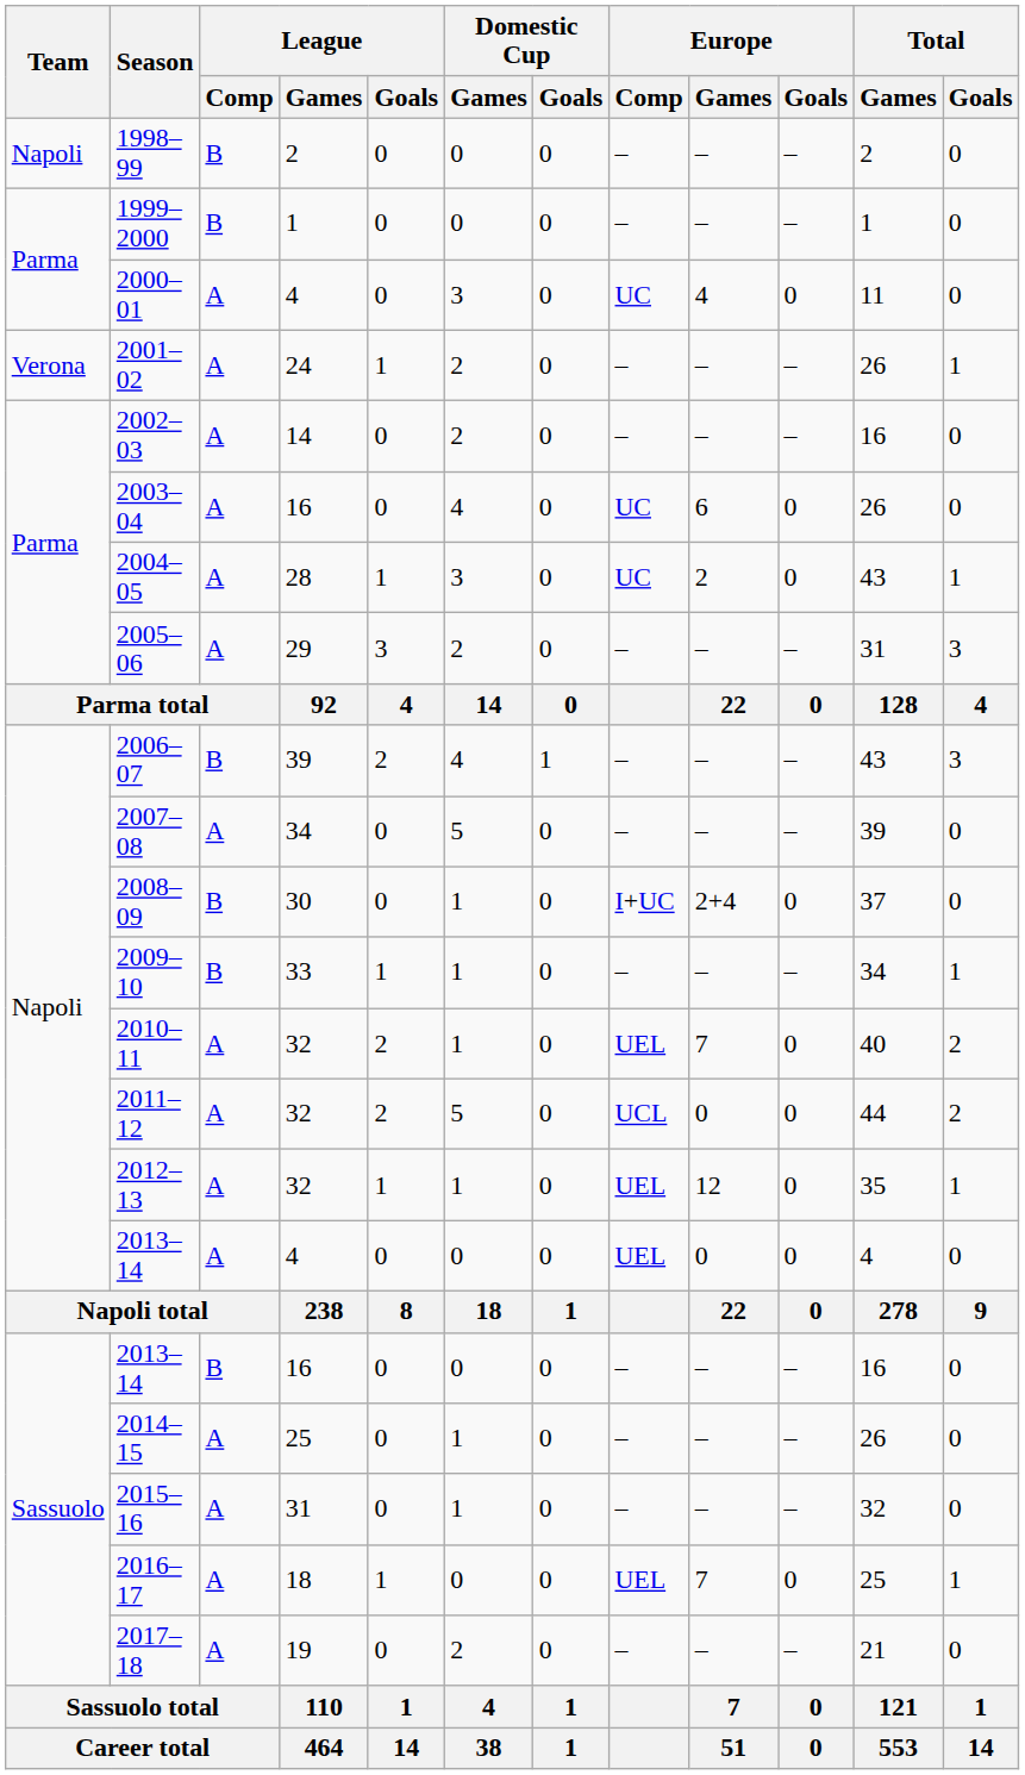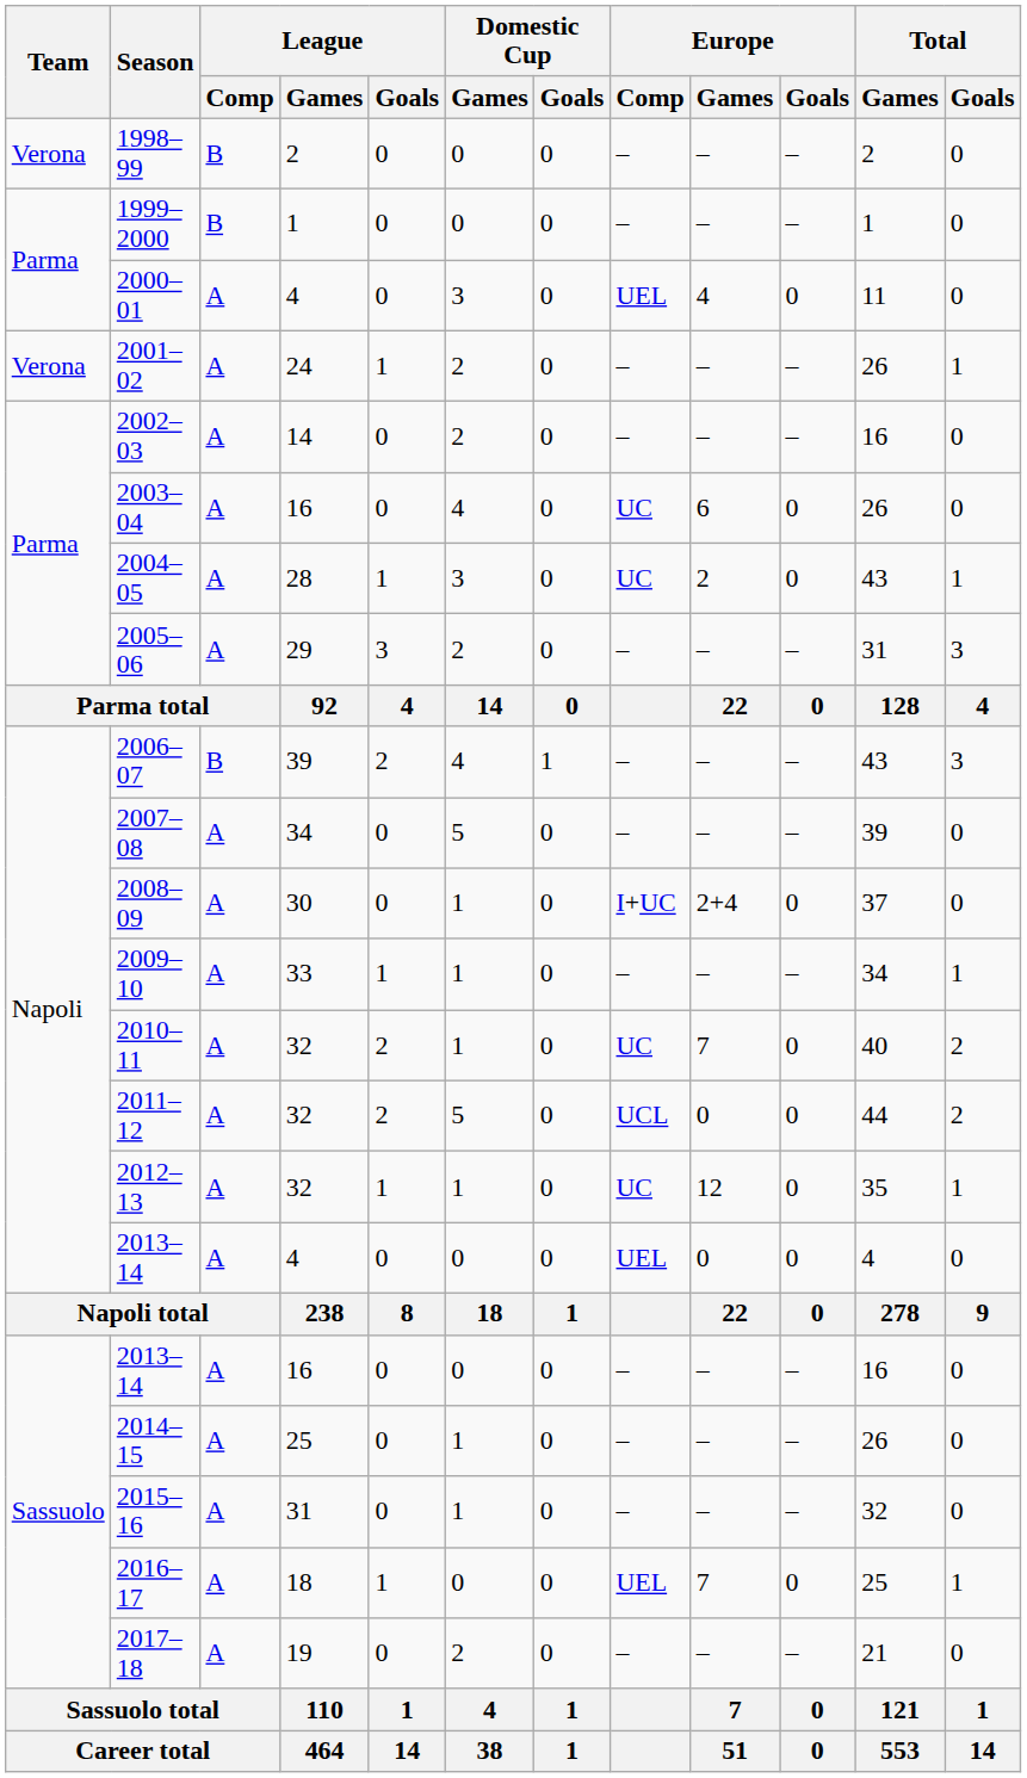 <table class="wikitable">
 <tr>
 <th rowspan="2">Team</th>
 <th rowspan="2">Season</th>
 <th colspan="3">League</th>
 <th colspan="2">Domestic Cup</th>
 <th colspan="3">Europe</th>
 <th colspan="2">Total</th>
 </tr>
 <tr>
 <th>Comp</th>
 <th>Games</th>
 <th>Goals</th>
 <th>Games</th>
 <th>Goals</th>
 <th>Comp</th>
 <th>Games</th>
 <th>Goals</th>
 <th>Games</th>
 <th>Goals</th>
 </tr>
 <tr>
-<td><a href='#'>Napoli</a></td>
+<td><a href='#'>Verona</a></td>
 <td><a href='#'>1998–99</a></td>
 <td><a href='#'>B</a></td>
 <td>2</td>
 <td>0</td>
 <td>0</td>
 <td>0</td>
 <td>–</td>
 <td>–</td>
 <td>–</td>
 <td>2</td>
 <td>0</td>
 </tr>
 <tr>
 <td rowspan="2"><a href='#'>Parma</a></td>
 <td><a href='#'>1999–2000</a></td>
 <td><a href='#'>B</a></td>
 <td>1</td>
 <td>0</td>
 <td>0</td>
 <td>0</td>
 <td>–</td>
 <td>–</td>
 <td>–</td>
 <td>1</td>
 <td>0</td>
 </tr>
 <tr>
 <td><a href='#'>2000–01</a></td>
 <td><a href='#'>A</a></td>
 <td>4</td>
 <td>0</td>
 <td>3</td>
 <td>0</td>
-<td><a href='#'>UC</a></td>
+<td><a href='#'>UEL</a></td>
 <td>4</td>
 <td>0</td>
 <td>11</td>
 <td>0</td>
 </tr>
 <tr>
 <td><a href='#'>Verona</a></td>
 <td><a href='#'>2001–02</a></td>
 <td><a href='#'>A</a></td>
 <td>24</td>
 <td>1</td>
 <td>2</td>
 <td>0</td>
 <td>–</td>
 <td>–</td>
 <td>–</td>
 <td>26</td>
 <td>1</td>
 </tr>
 <tr>
 <td rowspan="4"><a href='#'>Parma</a></td>
 <td><a href='#'>2002–03</a></td>
 <td><a href='#'>A</a></td>
 <td>14</td>
 <td>0</td>
 <td>2</td>
 <td>0</td>
 <td>–</td>
 <td>–</td>
 <td>–</td>
 <td>16</td>
 <td>0</td>
 </tr>
 <tr>
 <td><a href='#'>2003–04</a></td>
 <td><a href='#'>A</a></td>
 <td>16</td>
 <td>0</td>
 <td>4</td>
 <td>0</td>
 <td><a href='#'>UC</a></td>
 <td>6</td>
 <td>0</td>
 <td>26</td>
 <td>0</td>
 </tr>
 <tr>
 <td><a href='#'>2004–05</a></td>
 <td><a href='#'>A</a></td>
 <td>28</td>
 <td>1</td>
 <td>3</td>
 <td>0</td>
 <td><a href='#'>UC</a></td>
 <td>2</td>
 <td>0</td>
 <td>43</td>
 <td>1</td>
 </tr>
 <tr>
 <td><a href='#'>2005–06</a></td>
 <td><a href='#'>A</a></td>
 <td>29</td>
 <td>3</td>
 <td>2</td>
 <td>0</td>
 <td>–</td>
 <td>–</td>
 <td>–</td>
 <td>31</td>
 <td>3</td>
 </tr>
 <tr>
 <th colspan="3">Parma total</th>
 <th>92</th>
 <th>4</th>
 <th>14</th>
 <th>0</th>
 <th></th>
 <th>22</th>
 <th>0</th>
 <th>128</th>
 <th>4</th>
 </tr>
 <tr>
 <td rowspan="8">Napoli</td>
 <td><a href='#'>2006–07</a></td>
 <td><a href='#'>B</a></td>
 <td>39</td>
 <td>2</td>
 <td>4</td>
 <td>1</td>
 <td>–</td>
 <td>–</td>
 <td>–</td>
 <td>43</td>
 <td>3</td>
 </tr>
 <tr>
 <td><a href='#'>2007–08</a></td>
 <td><a href='#'>A</a></td>
 <td>34</td>
 <td>0</td>
 <td>5</td>
 <td>0</td>
 <td>–</td>
 <td>–</td>
 <td>–</td>
 <td>39</td>
 <td>0</td>
 </tr>
 <tr>
 <td><a href='#'>2008–09</a></td>
-<td><a href='#'>B</a></td>
+<td><a href='#'>A</a></td>
 <td>30</td>
 <td>0</td>
 <td>1</td>
 <td>0</td>
 <td><a href='#'>I</a>+<a href='#'>UC</a></td>
 <td>2+4</td>
 <td>0</td>
 <td>37</td>
 <td>0</td>
 </tr>
 <tr>
 <td><a href='#'>2009–10</a></td>
-<td><a href='#'>B</a></td>
+<td><a href='#'>A</a></td>
 <td>33</td>
 <td>1</td>
 <td>1</td>
 <td>0</td>
 <td>–</td>
 <td>–</td>
 <td>–</td>
 <td>34</td>
 <td>1</td>
 </tr>
 <tr>
 <td><a href='#'>2010–11</a></td>
 <td><a href='#'>A</a></td>
 <td>32</td>
 <td>2</td>
 <td>1</td>
 <td>0</td>
-<td><a href='#'>UEL</a></td>
+<td><a href='#'>UC</a></td>
 <td>7</td>
 <td>0</td>
 <td>40</td>
 <td>2</td>
 </tr>
 <tr>
 <td><a href='#'>2011–12</a></td>
 <td><a href='#'>A</a></td>
 <td>32</td>
 <td>2</td>
 <td>5</td>
 <td>0</td>
 <td><a href='#'>UCL</a></td>
 <td>0</td>
 <td>0</td>
 <td>44</td>
 <td>2</td>
 </tr>
 <tr>
 <td><a href='#'>2012–13</a></td>
 <td><a href='#'>A</a></td>
 <td>32</td>
 <td>1</td>
 <td>1</td>
 <td>0</td>
-<td><a href='#'>UEL</a></td>
+<td><a href='#'>UC</a></td>
 <td>12</td>
 <td>0</td>
 <td>35</td>
 <td>1</td>
 </tr>
 <tr>
 <td><a href='#'>2013–14</a></td>
 <td><a href='#'>A</a></td>
 <td>4</td>
 <td>0</td>
 <td>0</td>
 <td>0</td>
 <td><a href='#'>UEL</a></td>
 <td>0</td>
 <td>0</td>
 <td>4</td>
 <td>0</td>
 </tr>
 <tr>
 <th colspan="3">Napoli total</th>
 <th>238</th>
 <th>8</th>
 <th>18</th>
 <th>1</th>
 <th></th>
 <th>22</th>
 <th>0</th>
 <th>278</th>
 <th>9</th>
 </tr>
 <tr>
 <td rowspan="5"><a href='#'>Sassuolo</a></td>
 <td><a href='#'>2013–14</a></td>
-<td><a href='#'>B</a></td>
+<td><a href='#'>A</a></td>
 <td>16</td>
 <td>0</td>
 <td>0</td>
 <td>0</td>
 <td>–</td>
 <td>–</td>
 <td>–</td>
 <td>16</td>
 <td>0</td>
 </tr>
 <tr>
 <td><a href='#'>2014–15</a></td>
 <td><a href='#'>A</a></td>
 <td>25</td>
 <td>0</td>
 <td>1</td>
 <td>0</td>
 <td>–</td>
 <td>–</td>
 <td>–</td>
 <td>26</td>
 <td>0</td>
 </tr>
 <tr>
 <td><a href='#'>2015–16</a></td>
 <td><a href='#'>A</a></td>
 <td>31</td>
 <td>0</td>
 <td>1</td>
 <td>0</td>
 <td>–</td>
 <td>–</td>
 <td>–</td>
 <td>32</td>
 <td>0</td>
 </tr>
 <tr>
 <td><a href='#'>2016–17</a></td>
 <td><a href='#'>A</a></td>
 <td>18</td>
 <td>1</td>
 <td>0</td>
 <td>0</td>
 <td><a href='#'>UEL</a></td>
 <td>7</td>
 <td>0</td>
 <td>25</td>
 <td>1</td>
 </tr>
 <tr>
 <td><a href='#'>2017–18</a></td>
 <td><a href='#'>A</a></td>
 <td>19</td>
 <td>0</td>
 <td>2</td>
 <td>0</td>
 <td>–</td>
 <td>–</td>
 <td>–</td>
 <td>21</td>
 <td>0</td>
 </tr>
 <tr>
 <th colspan="3">Sassuolo total</th>
 <th>110</th>
 <th>1</th>
 <th>4</th>
 <th>1</th>
 <th></th>
 <th>7</th>
 <th>0</th>
 <th>121</th>
 <th>1</th>
 </tr>
 <tr>
 <th colspan="3">Career total</th>
 <th>464</th>
 <th>14</th>
 <th>38</th>
 <th>1</th>
 <th></th>
 <th>51</th>
 <th>0</th>
 <th>553</th>
 <th>14</th>
 </tr>
 </table>
